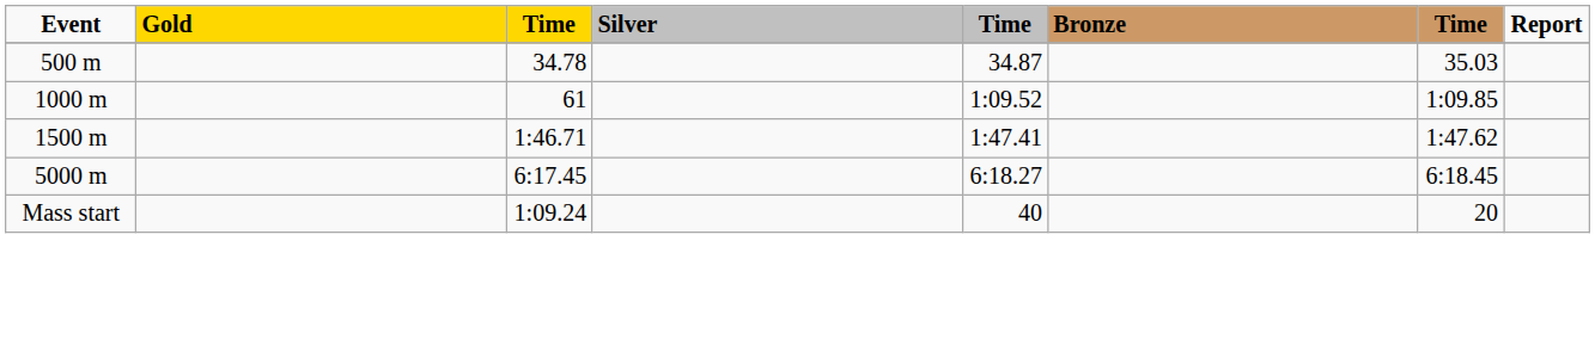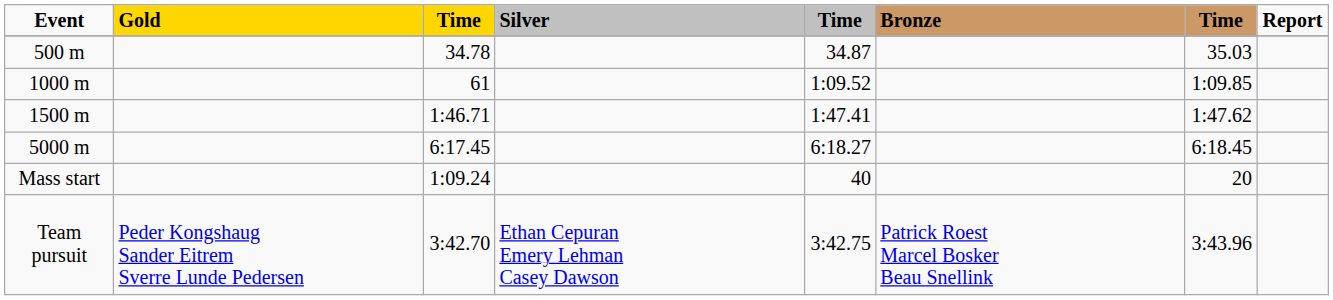 <table class="wikitable">
 <tr>
 <td width="80" align="center"><strong>Event</strong></td>
 <td width="240" bgcolor="gold"><strong>Gold</strong></td>
 <td width="50" bgcolor="gold" align="center"><strong>Time</strong></td>
 <td width="240" bgcolor="silver"><strong>Silver</strong></td>
 <td width="50" bgcolor="silver" align="center"><strong>Time</strong></td>
 <td width="240" bgcolor="#CC9966"><strong>Bronze</strong></td>
 <td width="50" bgcolor="#CC9966" align="center"><strong>Time</strong></td>
 <td width="50" align="center"><strong>Report</strong></td>
 </tr>
 <tr bgcolor="#cccccc">
 </tr>
 <tr>
 <td align="center">500 m</td>
 <td></td>
 <td align="right">34.78</td>
 <td></td>
 <td align="right">34.87</td>
 <td></td>
 <td align="right">35.03</td>
 <td align="center"></td>
 </tr>
 <tr>
 <td align="center">1000 m</td>
 <td></td>
 <td align="right">61</td>
 <td></td>
 <td align="right">1:09.52</td>
 <td></td>
 <td align="right">1:09.85</td>
 <td align="center"></td>
 </tr>
 <tr>
 <td align="center">1500 m</td>
 <td></td>
 <td align="right">1:46.71</td>
 <td></td>
 <td align="right">1:47.41</td>
 <td></td>
 <td align="right">1:47.62</td>
 <td align="center"></td>
 </tr>
 <tr>
 <td align="center">5000 m</td>
 <td></td>
 <td align="right">6:17.45</td>
 <td></td>
 <td align="right">6:18.27</td>
 <td></td>
 <td align="right">6:18.45</td>
 <td align="center"></td>
 </tr>
 <tr>
 <td align="center">Mass start</td>
 <td></td>
 <td align="right">1:09.24</td>
 <td></td>
 <td align="right">40</td>
 <td></td>
 <td align="right">20</td>
 <td align="center"></td>
 </tr>
+<tr>
+<td align="center">Team pursuit</td>
+<td><br><a href='#'>Peder Kongshaug</a><br><a href='#'>Sander Eitrem</a><br><a href='#'>Sverre Lunde Pedersen</a></td>
+<td align="right">3:42.70</td>
+<td><br><a href='#'>Ethan Cepuran</a><br><a href='#'>Emery Lehman</a><br><a href='#'>Casey Dawson</a></td>
+<td align="right">3:42.75</td>
+<td><br><a href='#'>Patrick Roest</a><br><a href='#'>Marcel Bosker</a><br><a href='#'>Beau Snellink</a></td>
+<td align="right">3:43.96</td>
+<td align="center"></td>
+</tr>
 </table>
